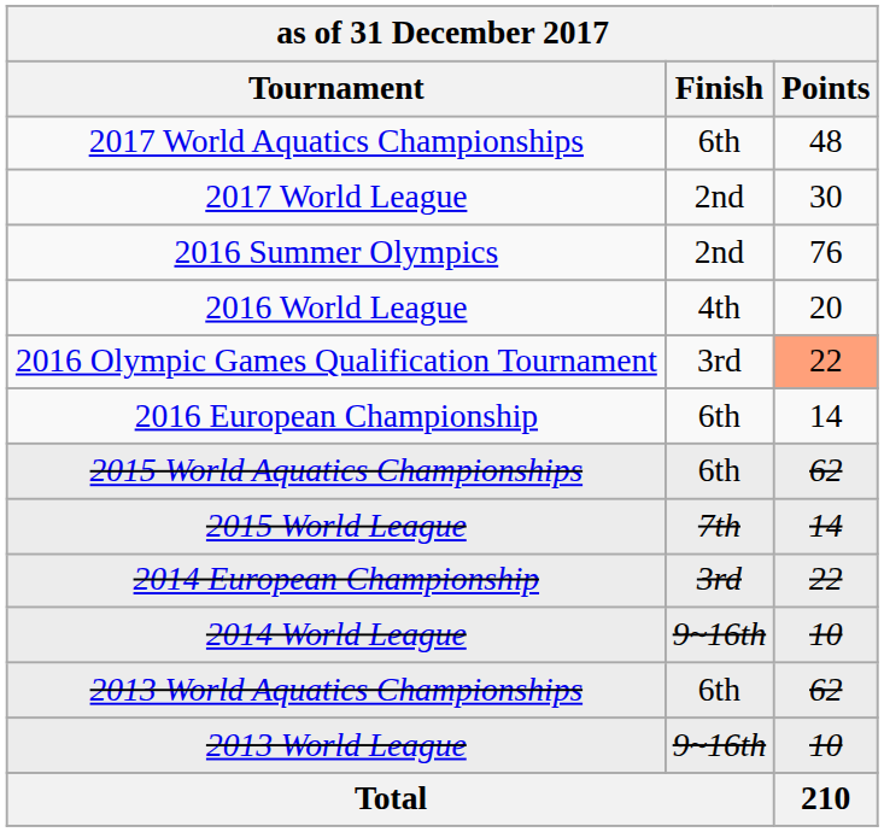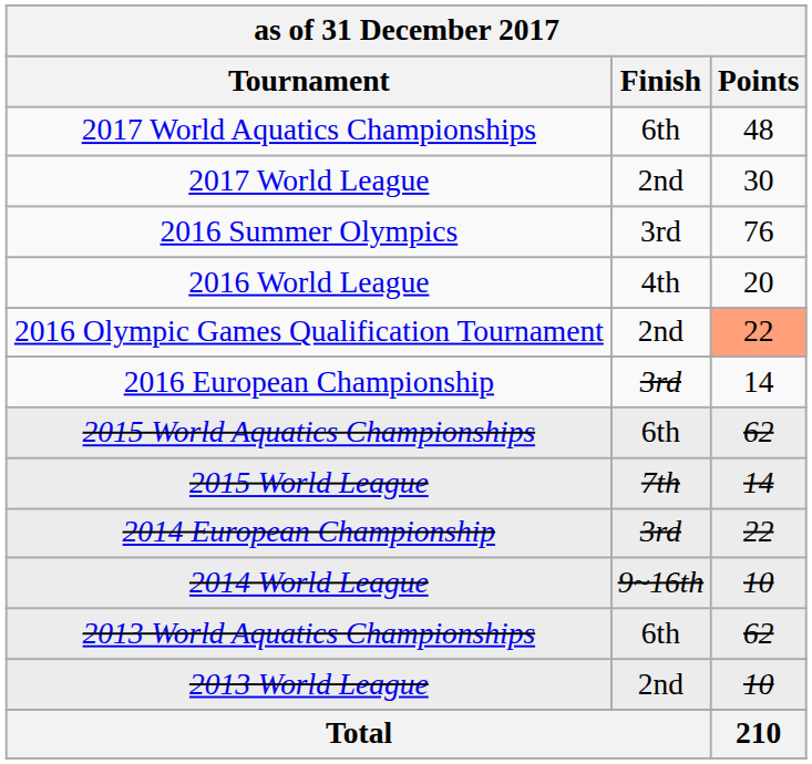 <table class="wikitable" style="text-align: center; font-size: 90%; margin-left: 1em;">
 <tr>
 <th colspan="3"> as of 31 December 2017</th>
 </tr>
 <tr>
 <th>Tournament</th>
 <th>Finish</th>
 <th>Points</th>
 </tr>
 <tr>
 <td><a href='#'>2017 World Aquatics Championships</a></td>
 <td>6th</td>
 <td>48</td>
 </tr>
 <tr>
 <td><a href='#'>2017 World League</a></td>
 <td>2nd</td>
 <td>30</td>
 </tr>
 <tr>
 <td><a href='#'>2016 Summer Olympics</a></td>
-<td>2nd</td>
+<td>3rd</td>
 <td>76</td>
 </tr>
 <tr>
 <td><a href='#'>2016 World League</a></td>
 <td>4th</td>
 <td>20</td>
 </tr>
 <tr>
 <td><a href='#'>2016 Olympic Games Qualification Tournament</a></td>
-<td>3rd</td>
+<td>2nd</td>
 <td style="background: lightsalmon;">22</td>
 </tr>
 <tr>
 <td><a href='#'>2016 European Championship</a></td>
-<td>6th</td>
+<td><s><em>3rd</em></s></td>
 <td>14</td>
 </tr>
 <tr style="background-color: #ececec;">
 <td><s><em><a href='#'>2015 World Aquatics Championships</a></em></s></td>
 <td>6th</td>
 <td><s><em>62</em></s></td>
 </tr>
 <tr style="background-color: #ececec;">
 <td><s><em><a href='#'>2015 World League</a></em></s></td>
 <td><s><em>7th</em></s></td>
 <td><s><em>14</em></s></td>
 </tr>
 <tr style="background-color: #ececec;">
 <td><s><em><a href='#'>2014 European Championship</a></em></s></td>
 <td><s><em>3rd</em></s></td>
 <td><s><em>22</em></s></td>
 </tr>
 <tr style="background-color: #ececec;">
 <td><s><em><a href='#'>2014 World League</a></em></s></td>
 <td><s><em>9~16th</em></s></td>
 <td><s><em>10</em></s></td>
 </tr>
 <tr style="background-color: #ececec;">
 <td><s><em><a href='#'>2013 World Aquatics Championships</a></em></s></td>
 <td>6th</td>
 <td><s><em>62</em></s></td>
 </tr>
 <tr style="background-color: #ececec;">
 <td><s><em><a href='#'>2013 World League</a></em></s></td>
-<td><s><em>9~16th</em></s></td>
+<td>2nd</td>
 <td><s><em>10</em></s></td>
 </tr>
 <tr>
 <th colspan="2">Total</th>
 <th>210</th>
 </tr>
 </table>
